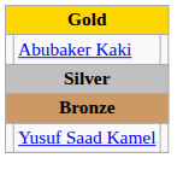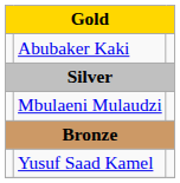 <table class="wikitable">
 <tr bgcolor=gold>
 <td colspan=3 align=center><strong>Gold</strong></td>
 </tr>
 <tr>
 <td></td>
 <td><a href='#'>Abubaker Kaki</a></td>
 <td></td>
 </tr>
 <tr bgcolor=silver>
 <td colspan=3 align=center><strong>Silver</strong></td>
 </tr>
+<tr>
+<td></td>
+<td><a href='#'>Mbulaeni Mulaudzi</a></td>
+<td></td>
+</tr>
 <tr bgcolor=cc9966>
 <td colspan=3 align=center><strong>Bronze</strong></td>
 </tr>
 <tr>
 <td></td>
 <td><a href='#'>Yusuf Saad Kamel</a></td>
 <td></td>
 </tr>
 <tr>
 </tr>
 </table>
